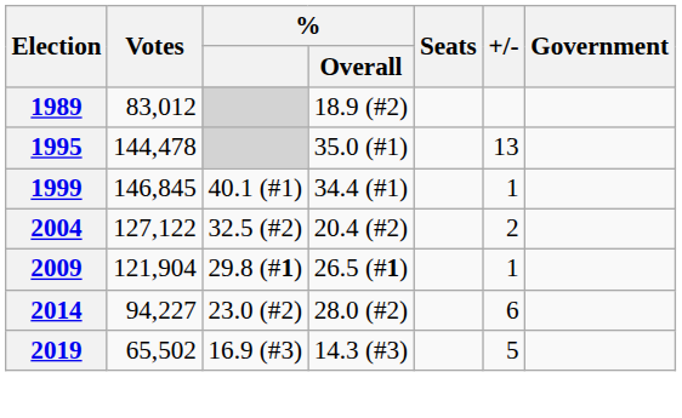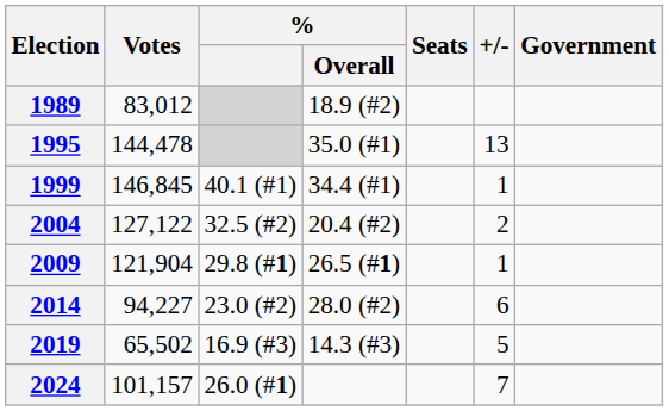 <table class="wikitable" style="text-align:right;">
 <tr>
 <th rowspan=2>Election</th>
 <th rowspan=2>Votes</th>
 <th colspan=2>%</th>
 <th rowspan=2>Seats</th>
 <th rowspan=2>+/-</th>
 <th rowspan=2>Government</th>
 </tr>
 <tr>
 <th></th>
 <th>Overall</th>
 </tr>
 <tr>
 <th><a href='#'>1989</a></th>
 <td>83,012</td>
 <td style="background:lightgrey;"></td>
 <td>18.9 (#2)</td>
 <td></td>
 <td></td>
 <td></td>
 </tr>
 <tr>
 <th><a href='#'>1995</a></th>
 <td>144,478</td>
 <td style="background:lightgrey;"></td>
 <td>35.0 (#1)</td>
 <td></td>
 <td> 13</td>
 <td></td>
 </tr>
 <tr>
 <th><a href='#'>1999</a></th>
 <td>146,845</td>
 <td>40.1 (#1)</td>
 <td>34.4 (#1)</td>
 <td></td>
 <td> 1</td>
 <td></td>
 </tr>
 <tr>
 <th><a href='#'>2004</a></th>
 <td>127,122</td>
 <td>32.5 (#2)</td>
 <td>20.4 (#2)</td>
 <td></td>
 <td> 2</td>
 <td></td>
 </tr>
 <tr>
 <th><a href='#'>2009</a></th>
 <td>121,904</td>
 <td>29.8 (#<strong>1</strong>)</td>
 <td>26.5 (#<strong>1</strong>)</td>
 <td></td>
 <td> 1</td>
 <td></td>
 </tr>
 <tr>
 <th><a href='#'>2014</a></th>
 <td>94,227</td>
 <td>23.0 (#2)</td>
 <td>28.0 (#2)</td>
 <td></td>
 <td> 6</td>
 <td></td>
 </tr>
 <tr>
 <th><a href='#'>2019</a></th>
 <td>65,502</td>
 <td>16.9 (#3)</td>
 <td>14.3 (#3)</td>
 <td></td>
 <td> 5</td>
 <td></td>
 </tr>
+<tr>
+<th><a href='#'>2024</a></th>
+<td>101,157</td>
+<td>26.0 (#<strong>1</strong>)</td>
+<td></td>
+<td></td>
+<td> 7</td>
+<td></td>
+</tr>
 </table>
